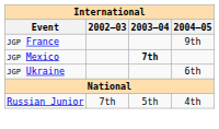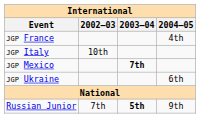 <table class="wikitable" style="text-align:center">
 <tr>
 <th style="background-color: #ffdead; " colspan=4 align=center><strong>International</strong></th>
 </tr>
 <tr>
 <th>Event</th>
 <th>2002–03</th>
 <th>2003–04</th>
 <th>2004–05</th>
 </tr>
 <tr>
 <td align=left><small>JGP</small> <a href='#'>France</a></td>
 <td></td>
 <td></td>
-<td>9th</td>
+<td>4th</td>
+</tr>
+<tr>
+<td align=left><small>JGP</small> <a href='#'>Italy</a></td>
+<td>10th</td>
+<td></td>
+<td></td>
 </tr>
 <tr>
 <td align=left><small>JGP</small> <a href='#'>Mexico</a></td>
 <td></td>
 <td><strong>7th</strong></td>
 <td></td>
 </tr>
 <tr>
 <td align=left><small>JGP</small> <a href='#'>Ukraine</a></td>
 <td></td>
 <td></td>
 <td>6th</td>
 </tr>
 <tr>
 <th style="background-color: #ffdead; " colspan=4 align=center><strong>National</strong></th>
 </tr>
 <tr>
 <td align=left><a href='#'>Russian Junior</a></td>
 <td>7th</td>
-<td>5th</td>
-<td>4th</td>
+<td><strong>5th</strong></td>
+<td>9th</td>
 </tr>
 </table>
